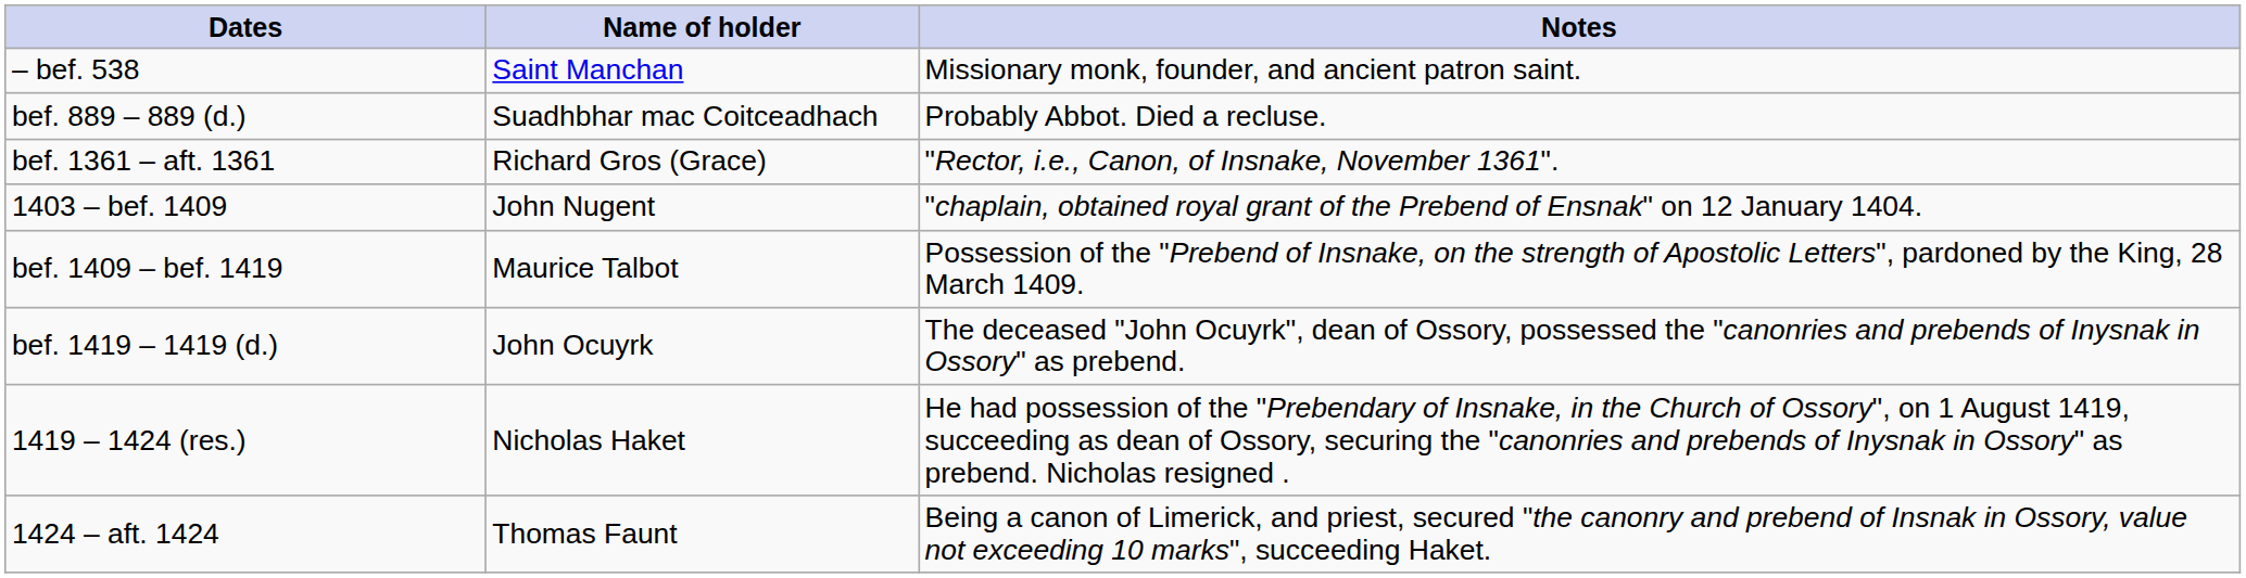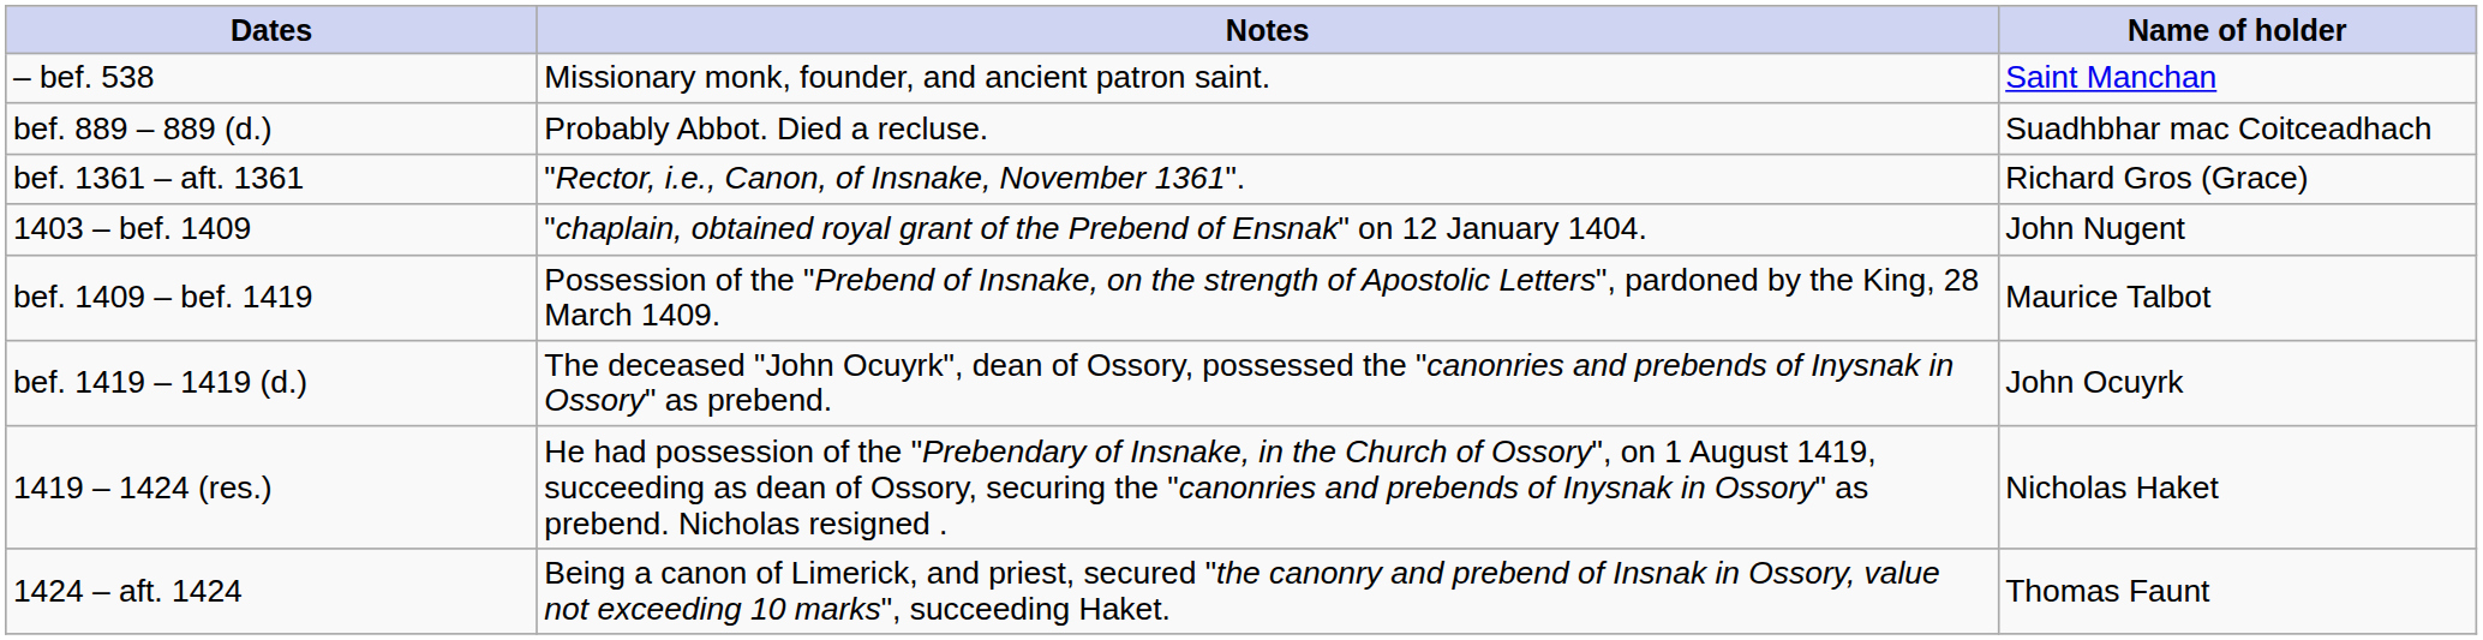 <table class="wikitable">
 <tr>
 <th scope="col" style="background: #CED4F2; width: 20%; font-size: 95%;">Dates</th>
+<th scope="col" style="background: #CED4F2; width: 55%; font-size: 95%;">Notes</th>
 <th scope="col" style="background: #CED4F2; width: 18%; font-size: 95%">Name of holder</th>
-<th scope="col" style="background: #CED4F2; width: 55%; font-size: 95%;">Notes</th>
 </tr>
 <tr>
 <td> – bef. 538</td>
+<td>Missionary monk, founder, and ancient patron saint.</td>
 <td><a href='#'>Saint Manchan</a></td>
-<td>Missionary monk, founder, and ancient patron saint.</td>
 </tr>
 <tr>
 <td>bef. 889 – 889 (d.)</td>
+<td>Probably Abbot. Died a recluse.</td>
 <td>Suadhbhar mac Coitceadhach</td>
-<td>Probably Abbot. Died a recluse.</td>
 </tr>
 <tr>
 <td>bef. 1361 – aft. 1361</td>
+<td>"<em>Rector, i.e., Canon, of Insnake, November 1361</em>".</td>
 <td>Richard Gros (Grace)</td>
-<td>"<em>Rector, i.e., Canon, of Insnake, November 1361</em>".</td>
 </tr>
 <tr>
 <td>1403 – bef. 1409</td>
+<td>"<em>chaplain, obtained royal grant of the Prebend of Ensnak</em>" on 12 January 1404.</td>
 <td>John Nugent</td>
-<td>"<em>chaplain, obtained royal grant of the Prebend of Ensnak</em>" on 12 January 1404.</td>
 </tr>
 <tr>
 <td>bef. 1409 – bef. 1419</td>
+<td>Possession of the "<em>Prebend of Insnake, on the strength of Apostolic Letters</em>", pardoned by the King, 28 March 1409.</td>
 <td>Maurice Talbot</td>
-<td>Possession of the "<em>Prebend of Insnake, on the strength of Apostolic Letters</em>", pardoned by the King, 28 March 1409.</td>
 </tr>
 <tr>
 <td>bef. 1419 – 1419 (d.)</td>
+<td>The deceased "John Ocuyrk",  dean of Ossory, possessed the "<em>canonries and prebends of Inysnak in Ossory</em>" as prebend.</td>
 <td>John Ocuyrk</td>
-<td>The deceased "John Ocuyrk",  dean of Ossory, possessed the "<em>canonries and prebends of Inysnak in Ossory</em>" as prebend.</td>
 </tr>
 <tr>
 <td>1419 – 1424 (res.)</td>
+<td>He had possession of the "<em>Prebendary of Insnake, in the Church of Ossory</em>", on 1 August 1419, succeeding as dean of Ossory, securing the  "<em>canonries and prebends of Inysnak in Ossory</em>" as prebend. Nicholas resigned .</td>
 <td>Nicholas Haket</td>
-<td>He had possession of the "<em>Prebendary of Insnake, in the Church of Ossory</em>", on 1 August 1419, succeeding as dean of Ossory, securing the  "<em>canonries and prebends of Inysnak in Ossory</em>" as prebend. Nicholas resigned .</td>
 </tr>
 <tr>
 <td>1424 – aft. 1424</td>
+<td>Being a canon of Limerick, and priest, secured "<em>the canonry and prebend of Insnak in Ossory, value not exceeding 10 marks</em>", succeeding Haket.</td>
 <td>Thomas Faunt</td>
-<td>Being a canon of Limerick, and priest, secured "<em>the canonry and prebend of Insnak in Ossory, value not exceeding 10 marks</em>", succeeding Haket.</td>
 </tr>
 </table>
